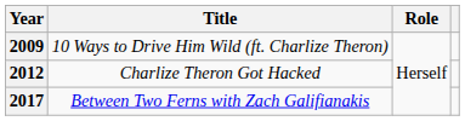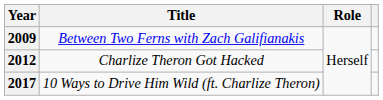 <table class="wikitable sortable plainrowheaders" style="text-align:center;">
 <tr>
 <th scope="col">Year</th>
 <th scope="col">Title</th>
 <th scope="col">Role</th>
 <th scope=col class="unsortable"></th>
 </tr>
 <tr>
 <th scope=row>2009</th>
-<td><em>10 Ways to Drive Him Wild (ft. Charlize Theron)</em></td>
+<td><em><a href='#'>Between Two Ferns with Zach Galifianakis</a></em></td>
 <td rowspan="3">Herself</td>
 <td style="text-align:center;"></td>
 </tr>
 <tr>
 <th scope=row>2012</th>
 <td><em>Charlize Theron Got Hacked</em></td>
 <td style="text-align:center;"></td>
 </tr>
 <tr>
 <th scope=row>2017</th>
-<td><em><a href='#'>Between Two Ferns with Zach Galifianakis</a></em></td>
+<td><em>10 Ways to Drive Him Wild (ft. Charlize Theron)</em></td>
 <td style="text-align:center;"></td>
 </tr>
 </table>
